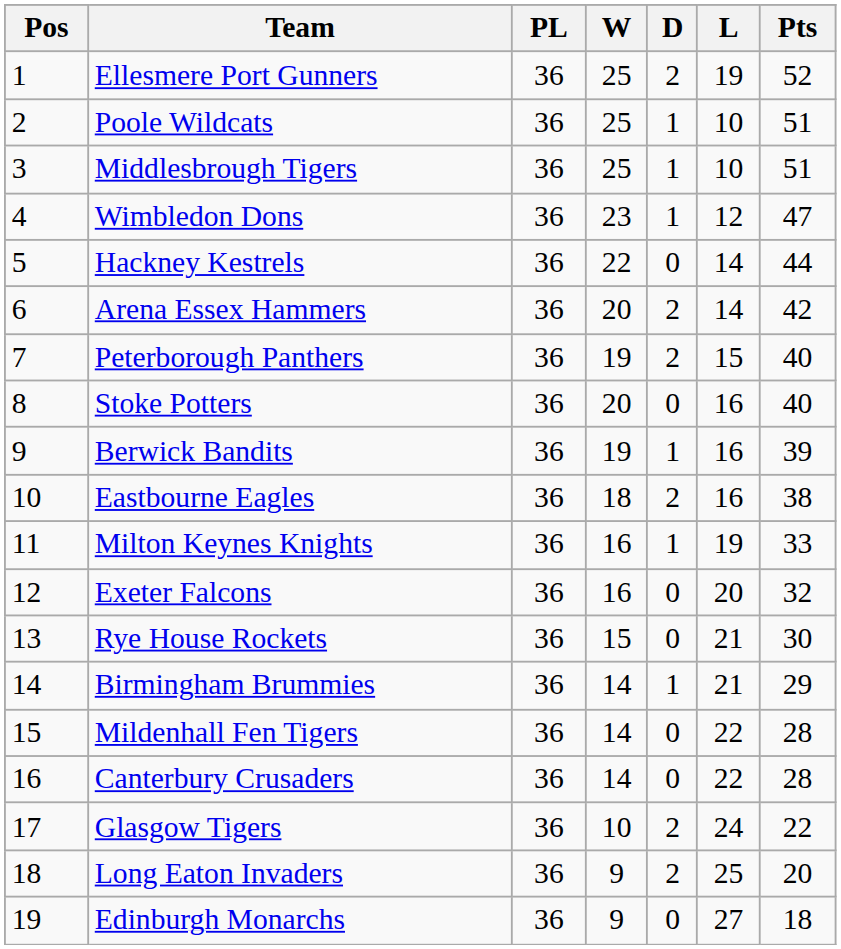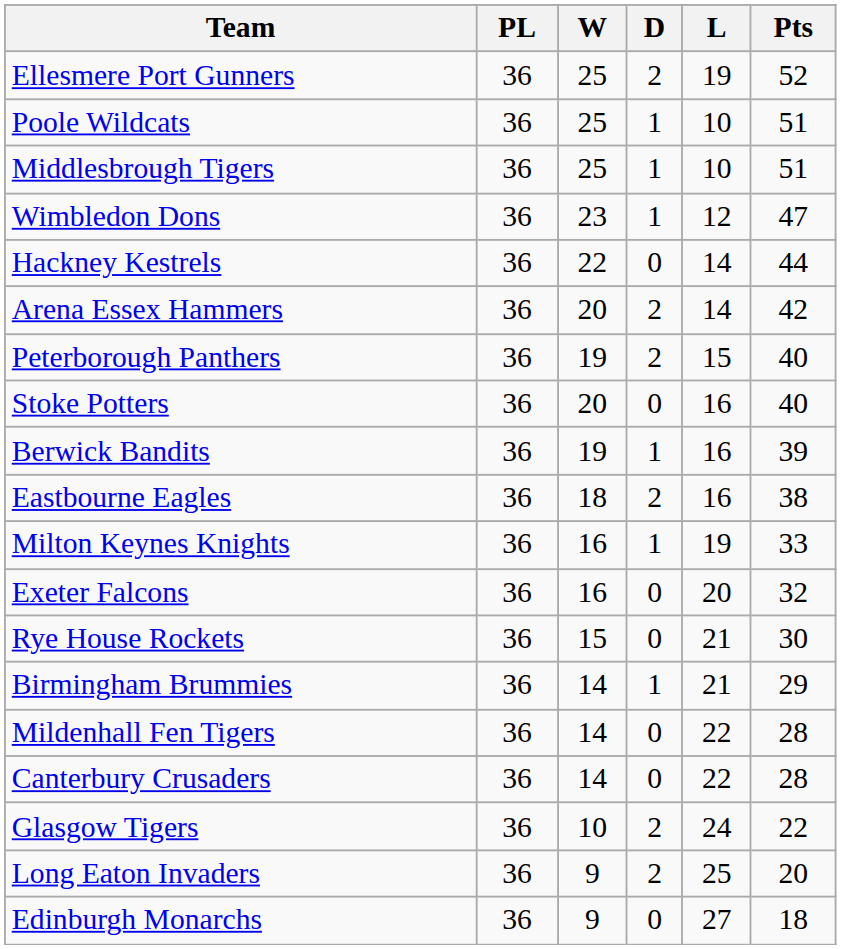 <table class=wikitable width="450">
 <tr>
-<th>Pos</th>
 <th>Team</th>
 <th>PL</th>
 <th>W</th>
 <th>D</th>
 <th>L</th>
 <th>Pts</th>
 </tr>
 <tr>
-<td>1</td>
 <td><a href='#'>Ellesmere Port Gunners</a></td>
 <td align="center">36</td>
 <td align="center">25</td>
 <td align="center">2</td>
 <td align="center">19</td>
 <td align="center">52</td>
 </tr>
 <tr>
-<td>2</td>
 <td><a href='#'>Poole Wildcats</a></td>
 <td align="center">36</td>
 <td align="center">25</td>
 <td align="center">1</td>
 <td align="center">10</td>
 <td align="center">51</td>
 </tr>
 <tr>
-<td>3</td>
 <td><a href='#'>Middlesbrough Tigers</a></td>
 <td align="center">36</td>
 <td align="center">25</td>
 <td align="center">1</td>
 <td align="center">10</td>
 <td align="center">51</td>
 </tr>
 <tr>
-<td>4</td>
 <td><a href='#'>Wimbledon Dons</a></td>
 <td align="center">36</td>
 <td align="center">23</td>
 <td align="center">1</td>
 <td align="center">12</td>
 <td align="center">47</td>
 </tr>
 <tr>
-<td>5</td>
 <td><a href='#'>Hackney Kestrels</a></td>
 <td align="center">36</td>
 <td align="center">22</td>
 <td align="center">0</td>
 <td align="center">14</td>
 <td align="center">44</td>
 </tr>
 <tr>
-<td>6</td>
 <td><a href='#'>Arena Essex Hammers</a></td>
 <td align="center">36</td>
 <td align="center">20</td>
 <td align="center">2</td>
 <td align="center">14</td>
 <td align="center">42</td>
 </tr>
 <tr>
-<td>7</td>
 <td><a href='#'>Peterborough Panthers</a></td>
 <td align="center">36</td>
 <td align="center">19</td>
 <td align="center">2</td>
 <td align="center">15</td>
 <td align="center">40</td>
 </tr>
 <tr>
-<td>8</td>
 <td><a href='#'>Stoke Potters</a></td>
 <td align="center">36</td>
 <td align="center">20</td>
 <td align="center">0</td>
 <td align="center">16</td>
 <td align="center">40</td>
 </tr>
 <tr>
-<td>9</td>
 <td><a href='#'>Berwick Bandits</a></td>
 <td align="center">36</td>
 <td align="center">19</td>
 <td align="center">1</td>
 <td align="center">16</td>
 <td align="center">39</td>
 </tr>
 <tr>
-<td>10</td>
 <td><a href='#'>Eastbourne Eagles</a></td>
 <td align="center">36</td>
 <td align="center">18</td>
 <td align="center">2</td>
 <td align="center">16</td>
 <td align="center">38</td>
 </tr>
 <tr>
-<td>11</td>
 <td><a href='#'>Milton Keynes Knights</a></td>
 <td align="center">36</td>
 <td align="center">16</td>
 <td align="center">1</td>
 <td align="center">19</td>
 <td align="center">33</td>
 </tr>
 <tr>
-<td>12</td>
 <td><a href='#'>Exeter Falcons</a></td>
 <td align="center">36</td>
 <td align="center">16</td>
 <td align="center">0</td>
 <td align="center">20</td>
 <td align="center">32</td>
 </tr>
 <tr>
-<td>13</td>
 <td><a href='#'>Rye House Rockets</a></td>
 <td align="center">36</td>
 <td align="center">15</td>
 <td align="center">0</td>
 <td align="center">21</td>
 <td align="center">30</td>
 </tr>
 <tr>
-<td>14</td>
 <td><a href='#'>Birmingham Brummies</a></td>
 <td align="center">36</td>
 <td align="center">14</td>
 <td align="center">1</td>
 <td align="center">21</td>
 <td align="center">29</td>
 </tr>
 <tr>
-<td>15</td>
 <td><a href='#'>Mildenhall Fen Tigers</a></td>
 <td align="center">36</td>
 <td align="center">14</td>
 <td align="center">0</td>
 <td align="center">22</td>
 <td align="center">28</td>
 </tr>
 <tr>
-<td>16</td>
 <td><a href='#'>Canterbury Crusaders</a></td>
 <td align="center">36</td>
 <td align="center">14</td>
 <td align="center">0</td>
 <td align="center">22</td>
 <td align="center">28</td>
 </tr>
 <tr>
-<td>17</td>
 <td><a href='#'>Glasgow Tigers</a></td>
 <td align="center">36</td>
 <td align="center">10</td>
 <td align="center">2</td>
 <td align="center">24</td>
 <td align="center">22</td>
 </tr>
 <tr>
-<td>18</td>
 <td><a href='#'>Long Eaton Invaders</a></td>
 <td align="center">36</td>
 <td align="center">9</td>
 <td align="center">2</td>
 <td align="center">25</td>
 <td align="center">20</td>
 </tr>
 <tr>
-<td>19</td>
 <td><a href='#'>Edinburgh Monarchs</a></td>
 <td align="center">36</td>
 <td align="center">9</td>
 <td align="center">0</td>
 <td align="center">27</td>
 <td align="center">18</td>
 </tr>
 </table>
